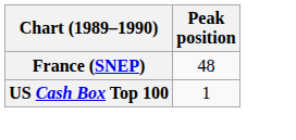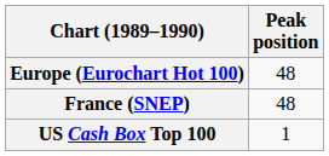 <table class="wikitable sortable plainrowheaders" style="text-align:center">
 <tr>
 <th>Chart (1989–1990)</th>
 <th>Peak<br>position</th>
 </tr>
 <tr>
 </tr>
 <tr>
 </tr>
 <tr>
+</tr>
+<tr>
+<th scope="row">Europe (<a href='#'>Eurochart Hot 100</a>)</th>
+<td>48</td>
 </tr>
 <tr>
 <th scope="row">France (<a href='#'>SNEP</a>)</th>
 <td>48</td>
 </tr>
 <tr>
 </tr>
 <tr>
 </tr>
 <tr>
 </tr>
 <tr>
 </tr>
 <tr>
 </tr>
 <tr>
 </tr>
 <tr>
 </tr>
 <tr>
 </tr>
 <tr>
 <th scope="row">US <em><a href='#'>Cash Box</a></em> Top 100</th>
 <td>1</td>
 </tr>
 <tr>
 </tr>
 </table>
